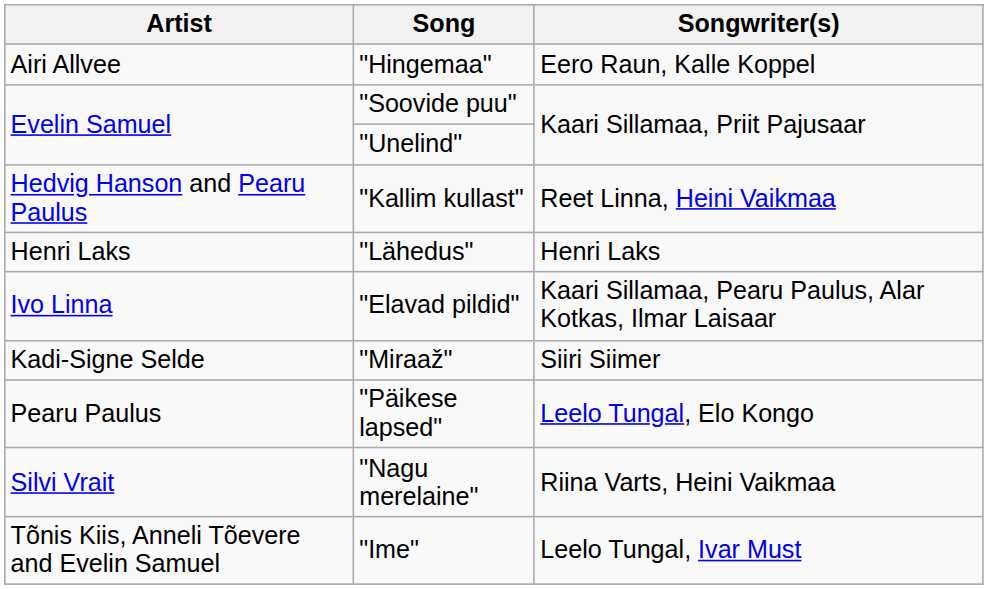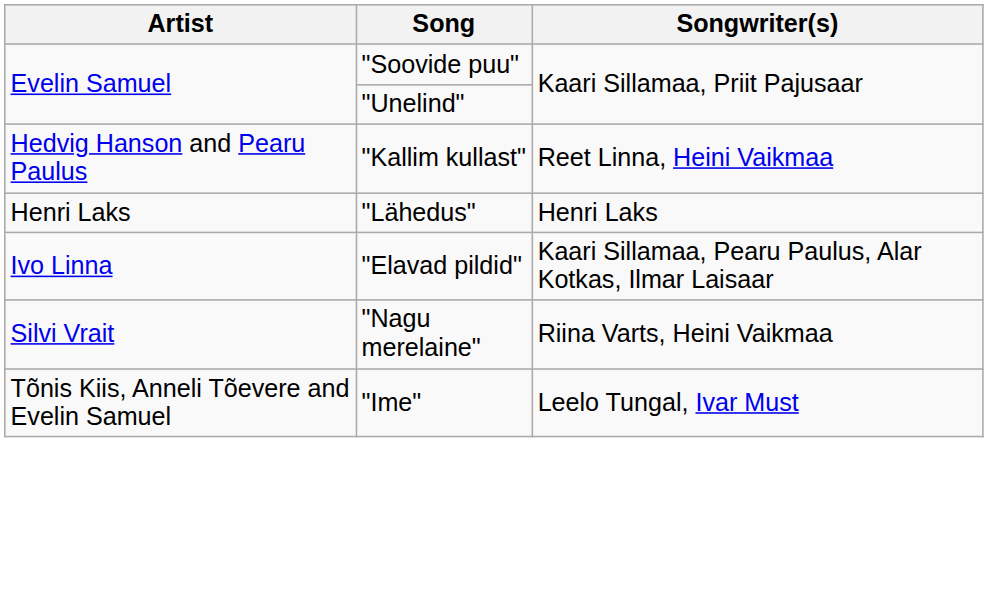 <table class="sortable wikitable" style="margin: 1em auto 1em auto;">
 <tr>
 <th>Artist</th>
 <th>Song</th>
 <th>Songwriter(s)</th>
-</tr>
-<tr>
-<td>Airi Allvee</td>
-<td>"Hingemaa"</td>
-<td>Eero Raun, Kalle Koppel</td>
 </tr>
 <tr>
 <td rowspan="2"><a href='#'>Evelin Samuel</a></td>
 <td>"Soovide puu"</td>
 <td rowspan="2">Kaari Sillamaa, Priit Pajusaar</td>
 </tr>
 <tr>
 <td>"Unelind"</td>
 </tr>
 <tr>
 <td><a href='#'>Hedvig Hanson</a> and <a href='#'>Pearu Paulus</a></td>
 <td>"Kallim kullast"</td>
 <td>Reet Linna, <a href='#'>Heini Vaikmaa</a></td>
 </tr>
 <tr>
 <td>Henri Laks</td>
 <td>"Lähedus"</td>
 <td>Henri Laks</td>
 </tr>
 <tr>
 <td><a href='#'>Ivo Linna</a></td>
 <td>"Elavad pildid"</td>
 <td>Kaari Sillamaa, Pearu Paulus, Alar Kotkas, Ilmar Laisaar</td>
 </tr>
 <tr>
-<td>Kadi-Signe Selde</td>
-<td>"Miraaž"</td>
-<td>Siiri Siimer</td>
-</tr>
-<tr>
-<td>Pearu Paulus</td>
-<td>"Päikese lapsed"</td>
-<td><a href='#'>Leelo Tungal</a>, Elo Kongo</td>
-</tr>
-<tr>
 <td><a href='#'>Silvi Vrait</a></td>
 <td>"Nagu merelaine"</td>
 <td>Riina Varts, Heini Vaikmaa</td>
 </tr>
 <tr>
 <td>Tõnis Kiis, Anneli Tõevere and Evelin Samuel</td>
 <td>"Ime"</td>
 <td>Leelo Tungal, <a href='#'>Ivar Must</a></td>
 </tr>
 </table>
